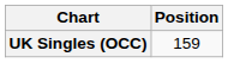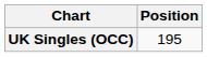 <table class="wikitable plainrowheaders" style="text-align:center">
 <tr>
 <th scope="col">Chart</th>
 <th scope="col">Position</th>
 </tr>
 <tr>
 <th scope="row">UK Singles (OCC)</th>
-<td>159</td>
+<td>195</td>
 </tr>
 </table>
